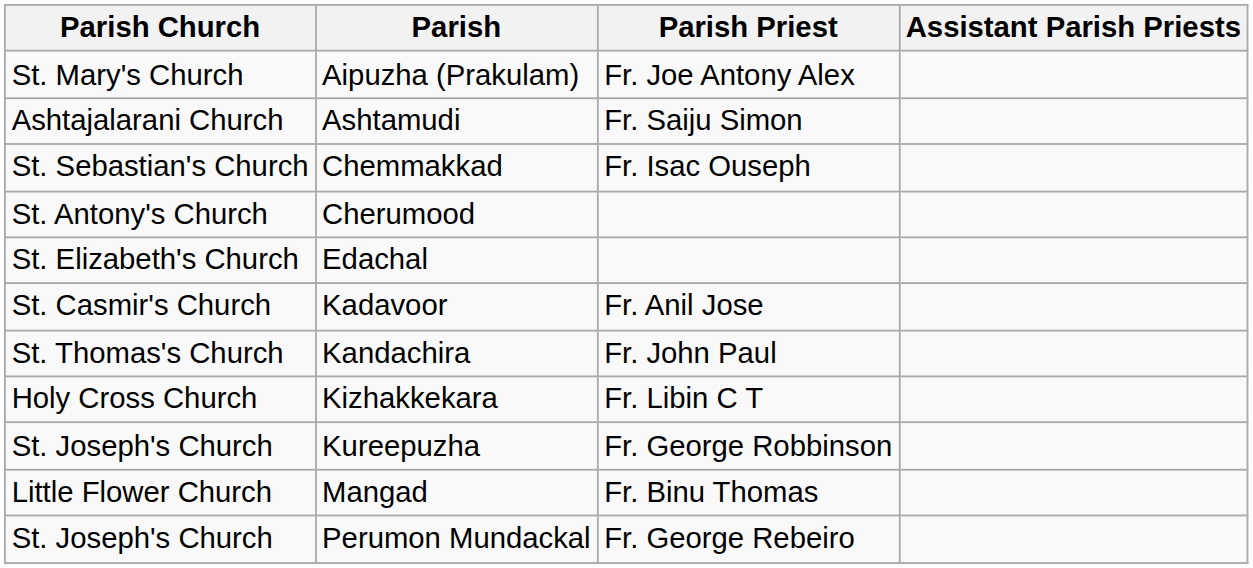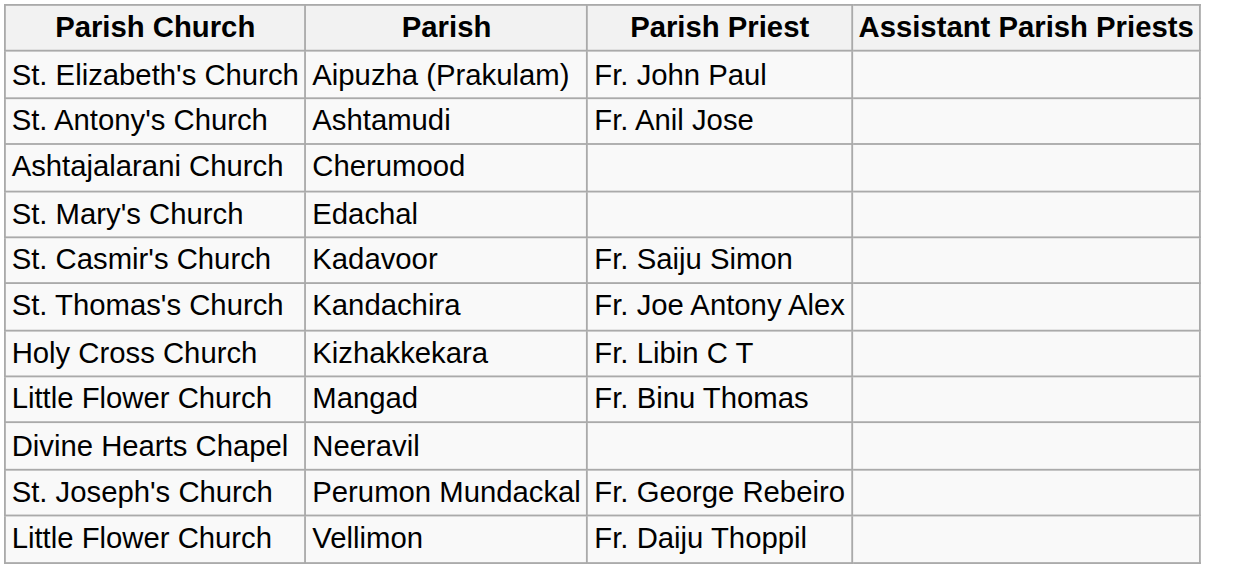 <table class="wikitable">
 <tr>
 <th>Parish Church</th>
 <th>Parish</th>
 <th>Parish Priest</th>
 <th>Assistant Parish Priests</th>
 </tr>
 <tr>
-<td>St. Mary's Church</td>
+<td>St. Elizabeth's Church</td>
 <td>Aipuzha (Prakulam)</td>
-<td>Fr. Joe Antony Alex</td>
+<td>Fr. John Paul</td>
+<td></td>
+</tr>
+<tr>
+<td>St. Antony's Church</td>
+<td>Ashtamudi</td>
+<td>Fr. Anil Jose</td>
 <td></td>
 </tr>
 <tr>
 <td>Ashtajalarani Church</td>
-<td>Ashtamudi</td>
-<td>Fr. Saiju Simon</td>
-<td></td>
-</tr>
-<tr>
-<td>St. Sebastian's Church</td>
-<td>Chemmakkad</td>
-<td>Fr. Isac Ouseph</td>
-<td></td>
-</tr>
-<tr>
-<td>St. Antony's Church</td>
 <td>Cherumood</td>
 <td></td>
 <td></td>
 </tr>
 <tr>
-<td>St. Elizabeth's Church</td>
+<td>St. Mary's Church</td>
 <td>Edachal</td>
 <td></td>
 <td></td>
 </tr>
 <tr>
 <td>St. Casmir's Church</td>
 <td>Kadavoor</td>
-<td>Fr. Anil Jose</td>
+<td>Fr. Saiju Simon</td>
 <td></td>
 </tr>
 <tr>
 <td>St. Thomas's Church</td>
 <td>Kandachira</td>
-<td>Fr. John Paul</td>
+<td>Fr. Joe Antony Alex</td>
 <td></td>
 </tr>
 <tr>
 <td>Holy Cross Church</td>
 <td>Kizhakkekara</td>
 <td>Fr. Libin C T</td>
 <td></td>
 </tr>
 <tr>
-<td>St. Joseph's Church</td>
-<td>Kureepuzha</td>
-<td>Fr. George Robbinson</td>
+<td>Little Flower Church</td>
+<td>Mangad</td>
+<td>Fr. Binu Thomas</td>
 <td></td>
 </tr>
 <tr>
-<td>Little Flower Church</td>
-<td>Mangad</td>
-<td>Fr. Binu Thomas</td>
+<td>Divine Hearts Chapel</td>
+<td>Neeravil</td>
+<td></td>
 <td></td>
 </tr>
 <tr>
 <td>St. Joseph's Church</td>
 <td>Perumon Mundackal</td>
 <td>Fr. George Rebeiro</td>
 <td></td>
 </tr>
+<tr>
+<td>Little Flower Church</td>
+<td>Vellimon</td>
+<td>Fr. Daiju Thoppil</td>
+<td></td>
+</tr>
 </table>
